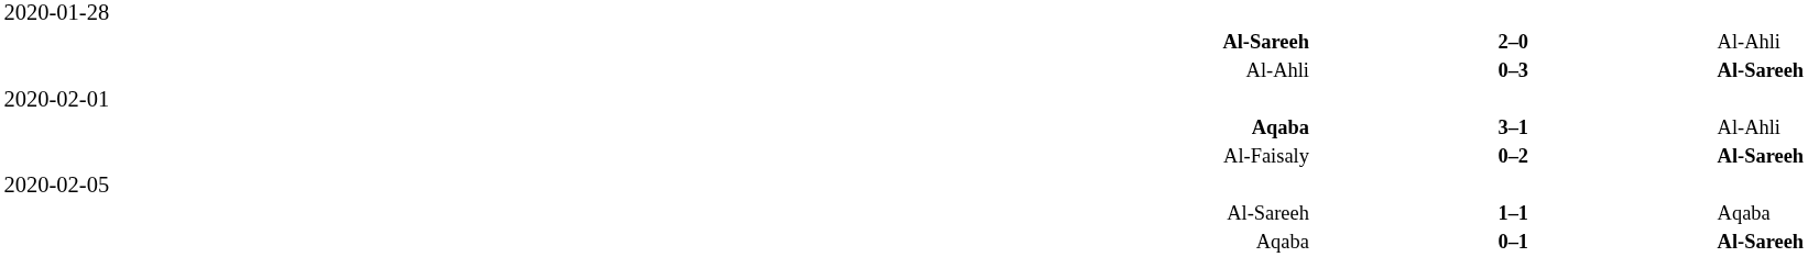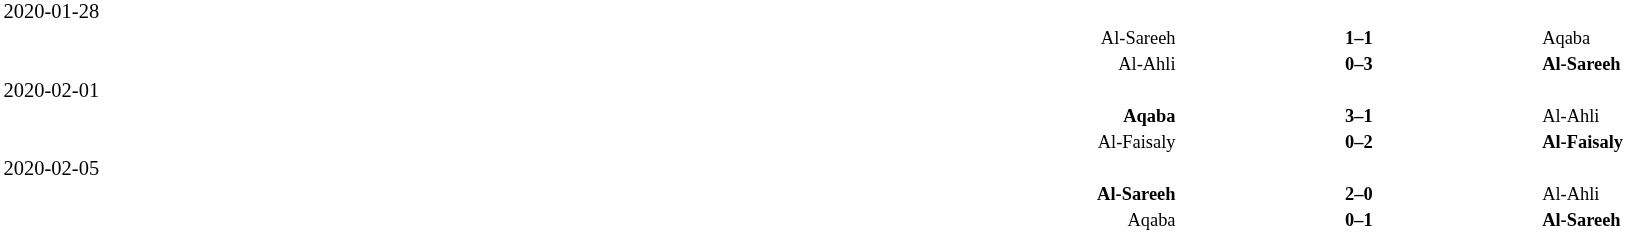 <table width="100%" cellspacing="1">
 <tr>
 <td>2020-01-28</td>
 </tr>
 <tr style="font-size:90%">
-<td align="right"><strong>Al-Sareeh</strong></td>
-<td align="center"><strong>2–0</strong></td>
-<td>Al-Ahli</td>
+<td align="right">Al-Sareeh</td>
+<td align="center"><strong>1–1</strong></td>
+<td>Aqaba</td>
 </tr>
 <tr style="font-size:90%">
 <td align="right">Al-Ahli</td>
 <td align="center"><strong>0–3</strong></td>
 <td><strong>Al-Sareeh</strong></td>
 </tr>
 <tr>
 <td>2020-02-01</td>
 </tr>
 <tr style="font-size:90%">
 <td align="right"><strong>Aqaba</strong></td>
 <td align="center"><strong>3–1</strong></td>
 <td>Al-Ahli</td>
 </tr>
 <tr style="font-size:90%">
 <td align="right">Al-Faisaly</td>
 <td align="center"><strong>0–2</strong></td>
-<td><strong>Al-Sareeh</strong></td>
+<td><strong>Al-Faisaly</strong></td>
 </tr>
 <tr>
 <td>2020-02-05</td>
 </tr>
 <tr style="font-size:90%">
-<td align="right">Al-Sareeh</td>
-<td align="center"><strong>1–1</strong></td>
-<td>Aqaba</td>
+<td align="right"><strong>Al-Sareeh</strong></td>
+<td align="center"><strong>2–0</strong></td>
+<td>Al-Ahli</td>
 </tr>
 <tr style="font-size:90%">
 <td align="right">Aqaba</td>
 <td align="center"><strong>0–1</strong></td>
 <td><strong>Al-Sareeh</strong></td>
 </tr>
 </table>
